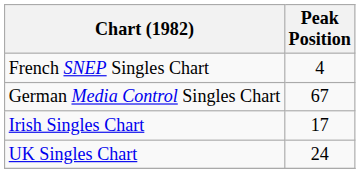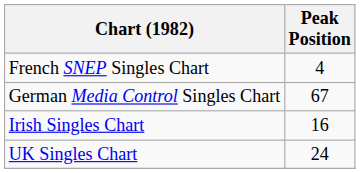 <table class="wikitable sortable">
 <tr>
 <th>Chart (1982)</th>
 <th>Peak<br>Position</th>
 </tr>
 <tr>
 <td>French <em><a href='#'>SNEP</a></em> Singles Chart</td>
 <td align="center">4</td>
 </tr>
 <tr>
 <td>German <em><a href='#'>Media Control</a></em> Singles Chart</td>
 <td align="center">67</td>
 </tr>
 <tr>
 <td><a href='#'>Irish Singles Chart</a></td>
-<td align="center">17</td>
+<td align="center">16</td>
 </tr>
 <tr>
 <td><a href='#'>UK Singles Chart</a></td>
 <td align="center">24</td>
 </tr>
 <tr>
 </tr>
 </table>
